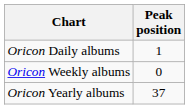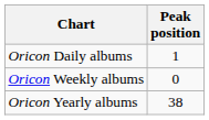 <table class="wikitable sortable">
 <tr>
 <th>Chart</th>
 <th>Peak<br>position</th>
 </tr>
 <tr>
 <td><em>Oricon</em> Daily albums</td>
 <td style="text-align:center;">1</td>
 </tr>
 <tr>
 <td><em><a href='#'>Oricon</a></em> Weekly albums</td>
 <td style="text-align:center;">0</td>
 </tr>
 <tr>
 <td><em>Oricon</em> Yearly albums</td>
-<td style="text-align:center;">37</td>
+<td style="text-align:center;">38</td>
 </tr>
 </table>
